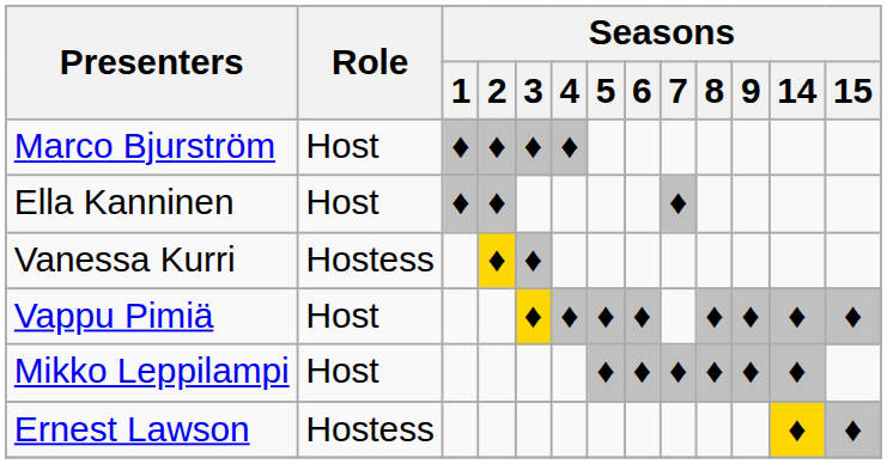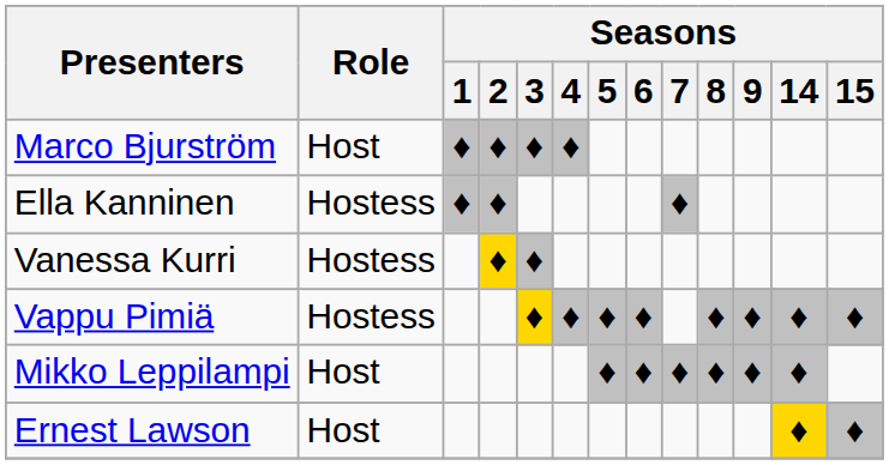 <table class="wikitable">
 <tr>
 <th rowspan="2">Presenters</th>
 <th rowspan="2">Role</th>
 <th colspan="12">Seasons</th>
 </tr>
 <tr>
 <th>1</th>
 <th>2</th>
 <th>3</th>
 <th>4</th>
 <th>5</th>
 <th>6</th>
 <th>7</th>
 <th>8</th>
 <th>9</th>
 <th>14</th>
 <th>15</th>
 </tr>
 <tr>
 <td><a href='#'>Marco Bjurström</a></td>
 <td>Host</td>
 <td align="center" bgcolor="silver">♦</td>
 <td align="center" bgcolor="silver">♦</td>
 <td align="center" bgcolor="silver">♦</td>
 <td align="center" bgcolor="silver">♦</td>
 <td></td>
 <td></td>
 <td></td>
 <td></td>
 <td></td>
 <td></td>
 <td></td>
 </tr>
 <tr>
 <td>Ella Kanninen</td>
-<td>Host</td>
+<td>Hostess</td>
 <td align="center" bgcolor="silver">♦</td>
 <td align="center" bgcolor="silver">♦</td>
 <td></td>
 <td></td>
 <td></td>
 <td></td>
 <td align="center" bgcolor="silver">♦</td>
 <td></td>
 <td></td>
 <td></td>
 <td></td>
 </tr>
 <tr>
 <td>Vanessa Kurri</td>
 <td>Hostess</td>
 <td></td>
 <td align="center" bgcolor="gold">♦</td>
 <td align="center" bgcolor="silver">♦</td>
 <td></td>
 <td></td>
 <td></td>
 <td></td>
 <td></td>
 <td></td>
 <td></td>
 <td></td>
 </tr>
 <tr>
 <td><a href='#'>Vappu Pimiä</a></td>
-<td>Host</td>
+<td>Hostess</td>
 <td></td>
 <td></td>
 <td align="center" bgcolor="gold">♦</td>
 <td align="center" bgcolor="silver">♦</td>
 <td align="center" bgcolor="silver">♦</td>
 <td align="center" bgcolor="silver">♦</td>
 <td></td>
 <td align="center" bgcolor="silver">♦</td>
 <td align="center" bgcolor="silver">♦</td>
 <td align="center" bgcolor="silver">♦</td>
 <td align="center" bgcolor="silver">♦</td>
 </tr>
 <tr>
 <td><a href='#'>Mikko Leppilampi</a></td>
 <td>Host</td>
 <td></td>
 <td></td>
 <td></td>
 <td></td>
 <td align="center" bgcolor="silver">♦</td>
 <td align="center" bgcolor="silver">♦</td>
 <td align="center" bgcolor="silver">♦</td>
 <td align="center" bgcolor="silver">♦</td>
 <td align="center" bgcolor="silver">♦</td>
 <td align="center" bgcolor="silver">♦</td>
 <td></td>
 </tr>
 <tr>
 <td><a href='#'>Ernest Lawson</a></td>
-<td>Hostess</td>
+<td>Host</td>
 <td></td>
 <td></td>
 <td></td>
 <td></td>
 <td></td>
 <td></td>
 <td></td>
 <td></td>
 <td></td>
 <td align="center" bgcolor="gold">♦</td>
 <td align="center" bgcolor="silver">♦</td>
 </tr>
 <tr>
 </tr>
 </table>
